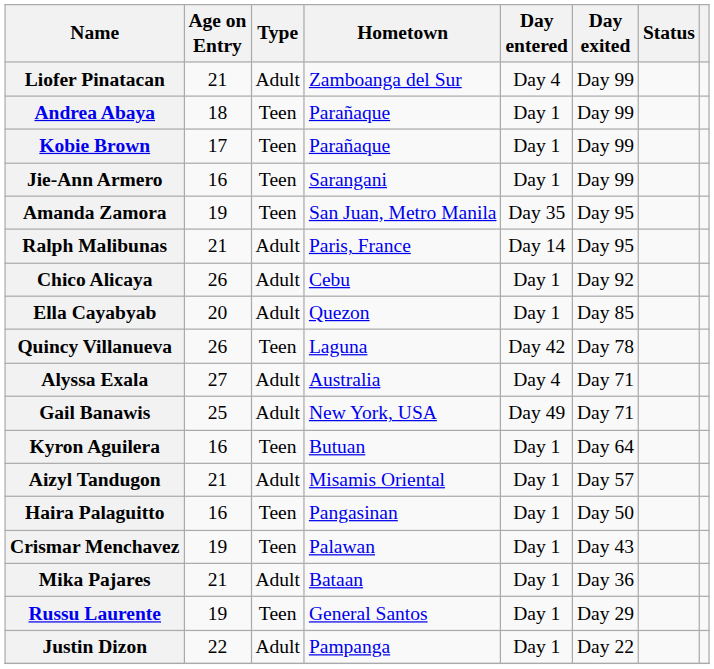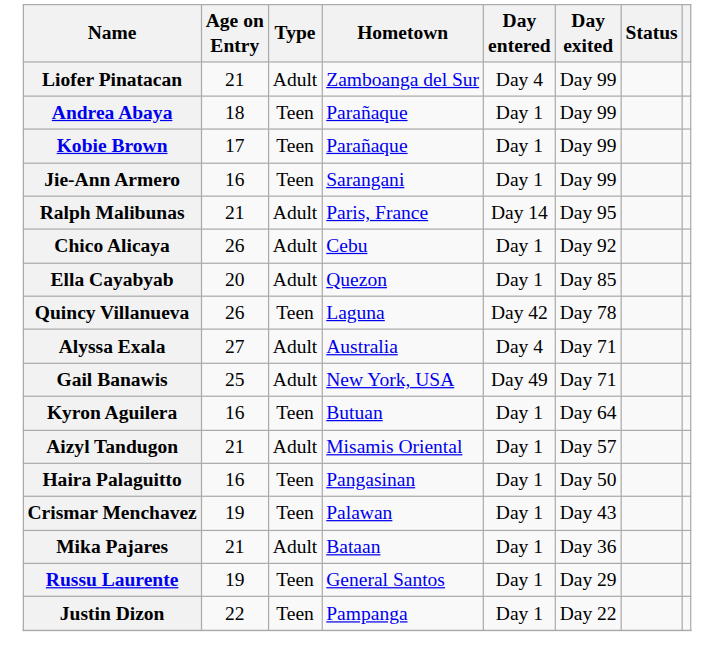 <table class="wikitable sortable" style="margin:1em auto; font-size:100%; line-height:20px; text-align:center">
 <tr>
 <th>Name</th>
 <th>Age on<br>Entry</th>
 <th>Type</th>
 <th>Hometown</th>
 <th>Day<br>entered</th>
 <th>Day<br>exited</th>
 <th>Status</th>
 <th></th>
 </tr>
 <tr>
 <th>Liofer Pinatacan</th>
 <td>21</td>
 <td>Adult</td>
 <td align="left"><a href='#'>Zamboanga del Sur</a></td>
 <td>Day 4</td>
 <td>Day 99</td>
 <td></td>
 <td></td>
 </tr>
 <tr>
 <th><a href='#'>Andrea Abaya</a></th>
 <td>18</td>
 <td>Teen</td>
 <td align="left"><a href='#'>Parañaque</a></td>
 <td>Day 1</td>
 <td>Day 99</td>
 <td></td>
 <td></td>
 </tr>
 <tr>
 <th><a href='#'>Kobie Brown</a></th>
 <td>17</td>
 <td>Teen</td>
 <td align="left"><a href='#'>Parañaque</a></td>
 <td>Day 1</td>
 <td>Day 99</td>
 <td></td>
 <td></td>
 </tr>
 <tr>
 <th>Jie-Ann Armero</th>
 <td>16</td>
 <td>Teen</td>
 <td align="left"><a href='#'>Sarangani</a></td>
 <td>Day 1</td>
 <td>Day 99</td>
-<td></td>
-<td></td>
-</tr>
-<tr>
-<th>Amanda Zamora</th>
-<td>19</td>
-<td>Teen</td>
-<td align="left"><a href='#'>San Juan, Metro Manila</a></td>
-<td>Day 35</td>
-<td>Day 95</td>
 <td></td>
 <td></td>
 </tr>
 <tr>
 <th>Ralph Malibunas</th>
 <td>21</td>
 <td>Adult</td>
 <td align="left"><a href='#'>Paris, France</a></td>
 <td>Day 14</td>
 <td>Day 95</td>
 <td></td>
 <td></td>
 </tr>
 <tr>
 <th>Chico Alicaya</th>
 <td>26</td>
 <td>Adult</td>
 <td align="left"><a href='#'>Cebu</a></td>
 <td>Day 1</td>
 <td>Day 92</td>
 <td></td>
 <td></td>
 </tr>
 <tr>
 <th>Ella Cayabyab</th>
 <td>20</td>
 <td>Adult</td>
 <td align="left"><a href='#'>Quezon</a></td>
 <td>Day 1</td>
 <td>Day 85</td>
 <td></td>
 <td></td>
 </tr>
 <tr>
 <th>Quincy Villanueva</th>
 <td>26</td>
 <td>Teen</td>
 <td align="left"><a href='#'>Laguna</a></td>
 <td>Day 42</td>
 <td>Day 78</td>
 <td></td>
 <td></td>
 </tr>
 <tr>
 <th>Alyssa Exala</th>
 <td>27</td>
 <td>Adult</td>
 <td align="left"><a href='#'>Australia</a></td>
 <td>Day 4</td>
 <td>Day 71</td>
 <td></td>
 <td></td>
 </tr>
 <tr>
 <th>Gail Banawis</th>
 <td>25</td>
 <td>Adult</td>
 <td align="left"><a href='#'>New York, USA</a></td>
 <td>Day 49</td>
 <td>Day 71</td>
 <td></td>
 <td></td>
 </tr>
 <tr>
 <th>Kyron Aguilera</th>
 <td>16</td>
 <td>Teen</td>
 <td align="left"><a href='#'>Butuan</a></td>
 <td>Day 1</td>
 <td>Day 64</td>
 <td></td>
 <td></td>
 </tr>
 <tr>
 <th>Aizyl Tandugon</th>
 <td>21</td>
 <td>Adult</td>
 <td align="left"><a href='#'>Misamis Oriental</a></td>
 <td>Day 1</td>
 <td>Day 57</td>
 <td></td>
 <td></td>
 </tr>
 <tr>
 <th>Haira Palaguitto</th>
 <td>16</td>
 <td>Teen</td>
 <td align="left"><a href='#'>Pangasinan</a></td>
 <td>Day 1</td>
 <td>Day 50</td>
 <td></td>
 <td></td>
 </tr>
 <tr>
 <th>Crismar Menchavez</th>
 <td>19</td>
 <td>Teen</td>
 <td align="left"><a href='#'>Palawan</a></td>
 <td>Day 1</td>
 <td>Day 43</td>
 <td></td>
 <td></td>
 </tr>
 <tr>
 <th>Mika Pajares</th>
 <td>21</td>
 <td>Adult</td>
 <td align="left"><a href='#'>Bataan</a></td>
 <td>Day 1</td>
 <td>Day 36</td>
 <td></td>
 <td></td>
 </tr>
 <tr>
 <th><a href='#'>Russu Laurente</a></th>
 <td>19</td>
 <td>Teen</td>
 <td align="left"><a href='#'>General Santos</a></td>
 <td>Day 1</td>
 <td>Day 29</td>
 <td></td>
 <td></td>
 </tr>
 <tr>
 <th>Justin Dizon</th>
 <td>22</td>
-<td>Adult</td>
+<td>Teen</td>
 <td align="left"><a href='#'>Pampanga</a></td>
 <td>Day 1</td>
 <td>Day 22</td>
 <td></td>
 <td></td>
 </tr>
 <tr>
 </tr>
 </table>
